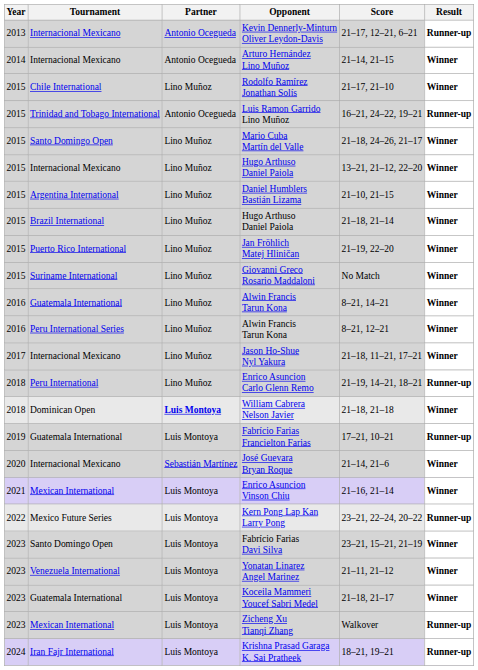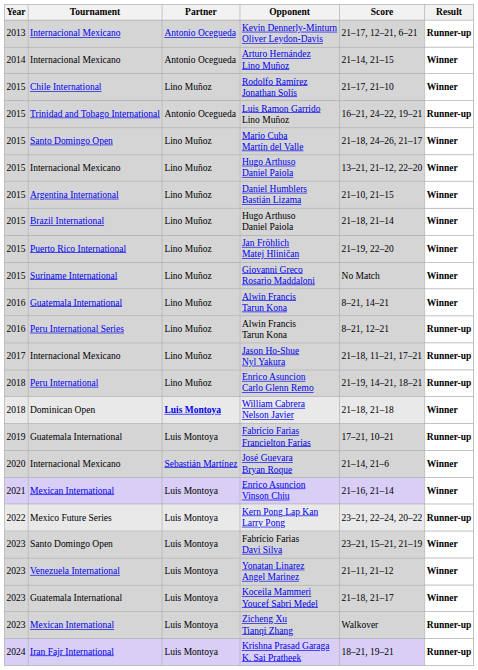 <table class="sortable wikitable" style="font-size: 90%;">
 <tr>
 <th>Year</th>
 <th>Tournament</th>
 <th>Partner</th>
 <th>Opponent</th>
 <th>Score</th>
 <th>Result</th>
 </tr>
 <tr style="background:#D5D5D5">
 <td align="center">2013</td>
 <td align="left"><a href='#'>Internacional Mexicano</a></td>
 <td align="left"> <a href='#'>Antonio Ocegueda</a></td>
 <td align="left"> <a href='#'>Kevin Dennerly-Minturn</a><br> <a href='#'>Oliver Leydon-Davis</a></td>
 <td align="left">21–17, 12–21, 6–21</td>
 <td style="text-align:left; background:white"> <strong>Runner-up</strong></td>
 </tr>
 <tr style="background:#D5D5D5">
 <td align="center">2014</td>
 <td align="left">Internacional Mexicano</td>
 <td align="left"> Antonio Ocegueda</td>
 <td align="left"> <a href='#'>Arturo Hernández</a><br> <a href='#'>Lino Muñoz</a></td>
 <td align="left">21–14, 21–15</td>
 <td style="text-align:left; background:white"> <strong>Winner</strong></td>
 </tr>
 <tr style="background:#D5D5D5">
 <td align="center">2015</td>
 <td align="left"><a href='#'>Chile International</a></td>
 <td align="left"> Lino Muñoz</td>
 <td align="left"> <a href='#'>Rodolfo Ramírez</a><br> <a href='#'>Jonathan Solís</a></td>
 <td align="left">21–17, 21–10</td>
 <td style="text-align:left; background:white"> <strong>Winner</strong></td>
 </tr>
 <tr style="background:#D5D5D5">
 <td align="center">2015</td>
 <td align="left"><a href='#'>Trinidad and Tobago International</a></td>
 <td align="left"> Antonio Ocegueda</td>
 <td align="left"> <a href='#'>Luis Ramon Garrido</a><br> Lino Muñoz</td>
 <td align="left">16–21, 24–22, 19–21</td>
 <td style="text-align:left; background:white"> <strong>Runner-up</strong></td>
 </tr>
 <tr style="background:#D5D5D5">
 <td align="center">2015</td>
 <td align="left"><a href='#'>Santo Domingo Open</a></td>
 <td align="left"> Lino Muñoz</td>
 <td align="left"> <a href='#'>Mario Cuba</a><br> <a href='#'>Martín del Valle</a></td>
 <td align="left">21–18, 24–26, 21–17</td>
 <td style="text-align:left; background:white"> <strong>Winner</strong></td>
 </tr>
 <tr style="background:#D5D5D5">
 <td align="center">2015</td>
 <td align="left">Internacional Mexicano</td>
 <td align="left"> Lino Muñoz</td>
 <td align="left"> <a href='#'>Hugo Arthuso</a><br> <a href='#'>Daniel Paiola</a></td>
 <td align="left">13–21, 21–12, 22–20</td>
 <td style="text-align:left; background:white"> <strong>Winner</strong></td>
 </tr>
 <tr style="background:#D5D5D5">
 <td align="center">2015</td>
 <td align="left"><a href='#'>Argentina International</a></td>
 <td align="left"> Lino Muñoz</td>
 <td align="left"> <a href='#'>Daniel Humblers</a><br> <a href='#'>Bastián Lizama</a></td>
 <td align="left">21–10, 21–15</td>
 <td style="text-align:left; background:white"> <strong>Winner</strong></td>
 </tr>
 <tr style="background:#D5D5D5">
 <td align="center">2015</td>
 <td align="left"><a href='#'>Brazil International</a></td>
 <td align="left"> Lino Muñoz</td>
 <td align="left"> Hugo Arthuso<br> Daniel Paiola</td>
 <td align="left">21–18, 21–14</td>
 <td style="text-align:left; background:white"> <strong>Winner</strong></td>
 </tr>
 <tr style="background:#D5D5D5">
 <td align="center">2015</td>
 <td align="left"><a href='#'>Puerto Rico International</a></td>
 <td align="left"> Lino Muñoz</td>
 <td align="left"> <a href='#'>Jan Fröhlich</a><br> <a href='#'>Matej Hliničan</a></td>
 <td align="left">21–19, 22–20</td>
 <td style="text-align:left; background:white"> <strong>Winner</strong></td>
 </tr>
 <tr style="background:#D5D5D5">
 <td align="center">2015</td>
 <td align="left"><a href='#'>Suriname International</a></td>
 <td align="left"> Lino Muñoz</td>
 <td align="left"> <a href='#'>Giovanni Greco</a><br> <a href='#'>Rosario Maddaloni</a></td>
 <td align="left">No Match</td>
 <td style="text-align:left; background:white"> <strong>Winner</strong></td>
 </tr>
 <tr style="background:#D5D5D5">
 <td align="center">2016</td>
 <td align="left"><a href='#'>Guatemala International</a></td>
 <td align="left"> Lino Muñoz</td>
 <td align="left"> <a href='#'>Alwin Francis</a><br> <a href='#'>Tarun Kona</a></td>
 <td align="left">8–21, 14–21</td>
 <td style="text-align:left; background:white"> <strong>Winner</strong></td>
 </tr>
 <tr style="background:#D5D5D5">
 <td align="center">2016</td>
 <td align="left"><a href='#'>Peru International Series</a></td>
 <td align="left"> Lino Muñoz</td>
 <td align="left"> Alwin Francis<br> Tarun Kona</td>
 <td align="left">8–21, 12–21</td>
-<td style="text-align:left; background:white"> <strong>Winner</strong></td>
+<td style="text-align:left; background:white"> <strong>Runner-up</strong></td>
 </tr>
 <tr style="background:#D5D5D5">
 <td align="center">2017</td>
 <td align="left">Internacional Mexicano</td>
 <td align="left"> Lino Muñoz</td>
 <td align="left"> <a href='#'>Jason Ho-Shue</a><br> <a href='#'>Nyl Yakura</a></td>
 <td align="left">21–18, 11–21, 17–21</td>
-<td style="text-align:left; background:white"> <strong>Winner</strong></td>
+<td style="text-align:left; background:white"> <strong>Runner-up</strong></td>
 </tr>
 <tr style="background:#D5D5D5">
 <td align="center">2018</td>
 <td align="left"><a href='#'>Peru International</a></td>
 <td align="left"> Lino Muñoz</td>
 <td align="left"> <a href='#'>Enrico Asuncion</a><br> <a href='#'>Carlo Glenn Remo</a></td>
 <td align="left">21–19, 14–21, 18–21</td>
 <td style="text-align:left; background:white"> <strong>Runner-up</strong></td>
 </tr>
 <tr style="background:#E9E9E9">
 <td align="center">2018</td>
 <td align="left">Dominican Open</td>
 <td align="left"><strong> <a href='#'>Luis Montoya</a></strong></td>
 <td align="left"> <a href='#'>William Cabrera</a><br> <a href='#'>Nelson Javier</a></td>
 <td align="left">21–18, 21–18</td>
 <td style="text-align:left; background:white"> <strong>Winner</strong></td>
 </tr>
 <tr style="background:#D5D5D5">
 <td align="center">2019</td>
 <td align="left">Guatemala International</td>
 <td align="left"> Luis Montoya</td>
 <td align="left"> <a href='#'>Fabrício Farias</a><br> <a href='#'>Francielton Farias</a></td>
 <td align="left">17–21, 10–21</td>
 <td style="text-align:left; background:white"> <strong>Runner-up</strong></td>
 </tr>
 <tr style="background:#D5D5D5">
 <td align="center">2020</td>
 <td align="left">Internacional Mexicano</td>
 <td align="left"> <a href='#'>Sebastián Martínez</a></td>
 <td align="left"> <a href='#'>José Guevara</a><br> <a href='#'>Bryan Roque</a></td>
 <td align="left">21–14, 21–6</td>
 <td style="text-align:left; background:white"> <strong>Winner</strong></td>
 </tr>
 <tr style="background:#D8CEF6">
 <td align="center">2021</td>
 <td align="left"><a href='#'>Mexican International</a></td>
 <td align="left"> Luis Montoya</td>
 <td align="left"> <a href='#'>Enrico Asuncion</a><br> <a href='#'>Vinson Chiu</a></td>
 <td align="left">21–16, 21–14</td>
 <td style="text-align:left; background:white"> <strong>Winner</strong></td>
 </tr>
 <tr style="background:#E9E9E9">
 <td align="center">2022</td>
 <td align="left">Mexico Future Series</td>
 <td align="left"> Luis Montoya</td>
 <td align="left"> <a href='#'>Kern Pong Lap Kan</a><br> <a href='#'>Larry Pong</a></td>
 <td align="left">23–21, 22–24, 20–22</td>
 <td style="text-align:left; background:white"> <strong>Runner-up</strong></td>
 </tr>
 <tr style="background:#D5D5D5">
 <td align="center">2023</td>
 <td align="left">Santo Domingo Open</td>
 <td align="left"> Luis Montoya</td>
 <td align="left"> Fabrício Farias<br> <a href='#'>Davi Silva</a></td>
 <td align="left">23–21, 15–21, 21–19</td>
 <td style="text-align:left; background:white"> <strong>Winner</strong></td>
 </tr>
 <tr style="background:#D5D5D5">
 <td align="center">2023</td>
 <td align="left"><a href='#'>Venezuela International</a></td>
 <td align="left"> Luis Montoya</td>
 <td align="left"> <a href='#'>Yonatan Linarez</a><br> <a href='#'>Angel Marinez</a></td>
 <td align="left">21–11, 21–12</td>
 <td style="text-align:left; background:white"> <strong>Winner</strong></td>
 </tr>
 <tr style="background:#D5D5D5">
 <td align="center">2023</td>
 <td align="left">Guatemala International</td>
 <td align="left"> Luis Montoya</td>
 <td align="left"> <a href='#'>Koceila Mammeri</a><br> <a href='#'>Youcef Sabri Medel</a></td>
 <td align="left">21–18, 21–17</td>
 <td style="text-align:left; background:white"> <strong>Winner</strong></td>
 </tr>
 <tr style="background:#D5D5D5">
 <td align="center">2023</td>
 <td align="left"><a href='#'>Mexican International</a></td>
 <td align="left"> Luis Montoya</td>
 <td align="left"> <a href='#'>Zicheng Xu</a><br> <a href='#'>Tianqi Zhang</a></td>
 <td style="text-align:left">Walkover</td>
 <td style="text-align:left; background:white"> <strong>Runner-up</strong></td>
 </tr>
 <tr style="background:#D8CEF6">
 <td align="center">2024</td>
 <td align="left"><a href='#'>Iran Fajr International</a></td>
 <td align="left"> Luis Montoya</td>
 <td align="left"> <a href='#'>Krishna Prasad Garaga</a><br> <a href='#'>K. Sai Pratheek</a></td>
 <td align="left">18–21, 19–21</td>
 <td style="text-align:left; background:white"> <strong>Runner-up</strong></td>
 </tr>
 </table>
